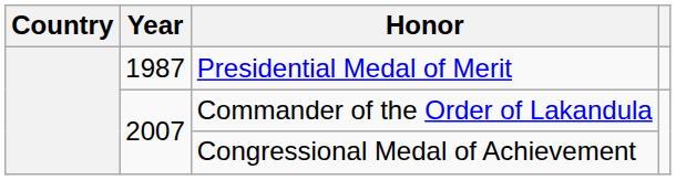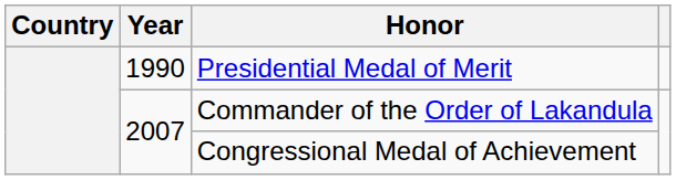 <table class="wikitable sortable plainrowheaders">
 <tr>
 <th scope="col">Country</th>
 <th scope="col">Year</th>
 <th scope="col">Honor</th>
 <th scope="col" class="unsortable"></th>
 </tr>
 <tr>
 <th rowspan="3" scope="row"></th>
-<td>1987</td>
+<td>1990</td>
 <td>  <a href='#'>Presidential Medal of Merit</a></td>
 <td style="text-align:center;"></td>
 </tr>
 <tr>
 <td rowspan="2">2007</td>
 <td> Commander of the <a href='#'>Order of Lakandula</a></td>
 <td rowspan="2" style="text-align:center;"></td>
 </tr>
 <tr>
 <td>Congressional Medal of Achievement</td>
 </tr>
 </table>
